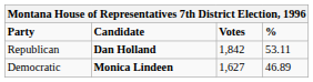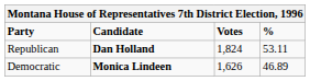 <table class="wikitable">
 <tr>
 <th colspan="4">Montana House of Representatives 7th District Election, 1996</th>
 </tr>
 <tr>
 <td><strong>Party</strong></td>
 <td><strong>Candidate</strong></td>
 <td><strong>Votes</strong></td>
 <td><strong>%</strong></td>
 </tr>
 <tr>
 <td>Republican</td>
 <td><strong>Dan Holland</strong></td>
-<td>1,842</td>
+<td>1,824</td>
 <td>53.11</td>
 </tr>
 <tr>
 <td>Democratic</td>
 <td><strong>Monica Lindeen</strong></td>
-<td>1,627</td>
+<td>1,626</td>
 <td>46.89</td>
 </tr>
 </table>
